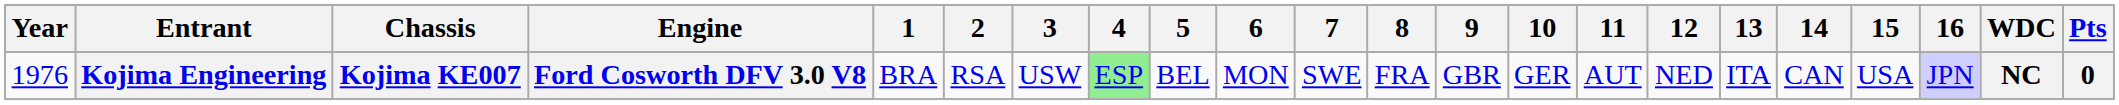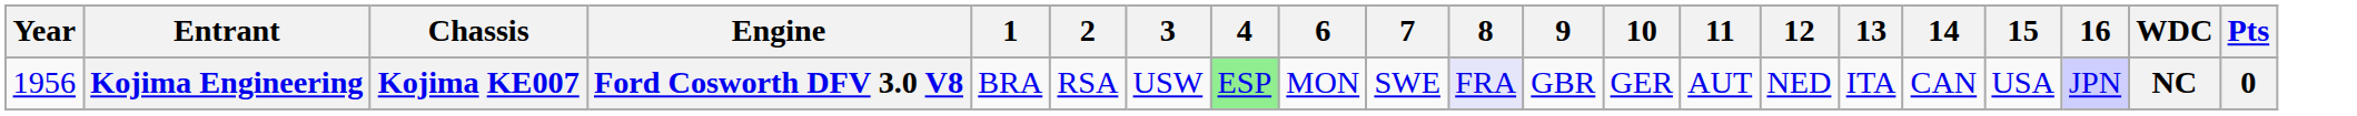 <table class="wikitable" style="text-align:center; font-size:90%">
 <tr>
 <th>Year</th>
 <th>Entrant</th>
 <th>Chassis</th>
 <th>Engine</th>
 <th>1</th>
 <th>2</th>
 <th>3</th>
 <th>4</th>
-<th>5</th>
 <th>6</th>
 <th>7</th>
 <th>8</th>
 <th>9</th>
 <th>10</th>
 <th>11</th>
 <th>12</th>
 <th>13</th>
 <th>14</th>
 <th>15</th>
 <th>16</th>
 <th>WDC</th>
 <th><a href='#'>Pts</a></th>
 </tr>
 <tr>
-<td><a href='#'>1976</a></td>
+<td><a href='#'>1956</a></td>
 <th><a href='#'>Kojima Engineering</a></th>
 <th><a href='#'>Kojima</a> <a href='#'>KE007</a></th>
 <th><a href='#'>Ford Cosworth DFV</a> 3.0 <a href='#'>V8</a></th>
 <td><a href='#'>BRA</a></td>
 <td><a href='#'>RSA</a></td>
 <td><a href='#'>USW</a></td>
 <td style="background: lightgreen;"><a href='#'>ESP</a></td>
-<td><a href='#'>BEL</a></td>
 <td><a href='#'>MON</a></td>
 <td><a href='#'>SWE</a></td>
-<td><a href='#'>FRA</a></td>
+<td style="background: lavender;"><a href='#'>FRA</a></td>
 <td><a href='#'>GBR</a></td>
 <td><a href='#'>GER</a></td>
 <td><a href='#'>AUT</a></td>
 <td><a href='#'>NED</a></td>
 <td><a href='#'>ITA</a></td>
 <td><a href='#'>CAN</a></td>
 <td><a href='#'>USA</a></td>
 <td style="background:#CFCFFF;"><a href='#'>JPN</a><br></td>
 <th>NC</th>
 <th>0</th>
 </tr>
 </table>
